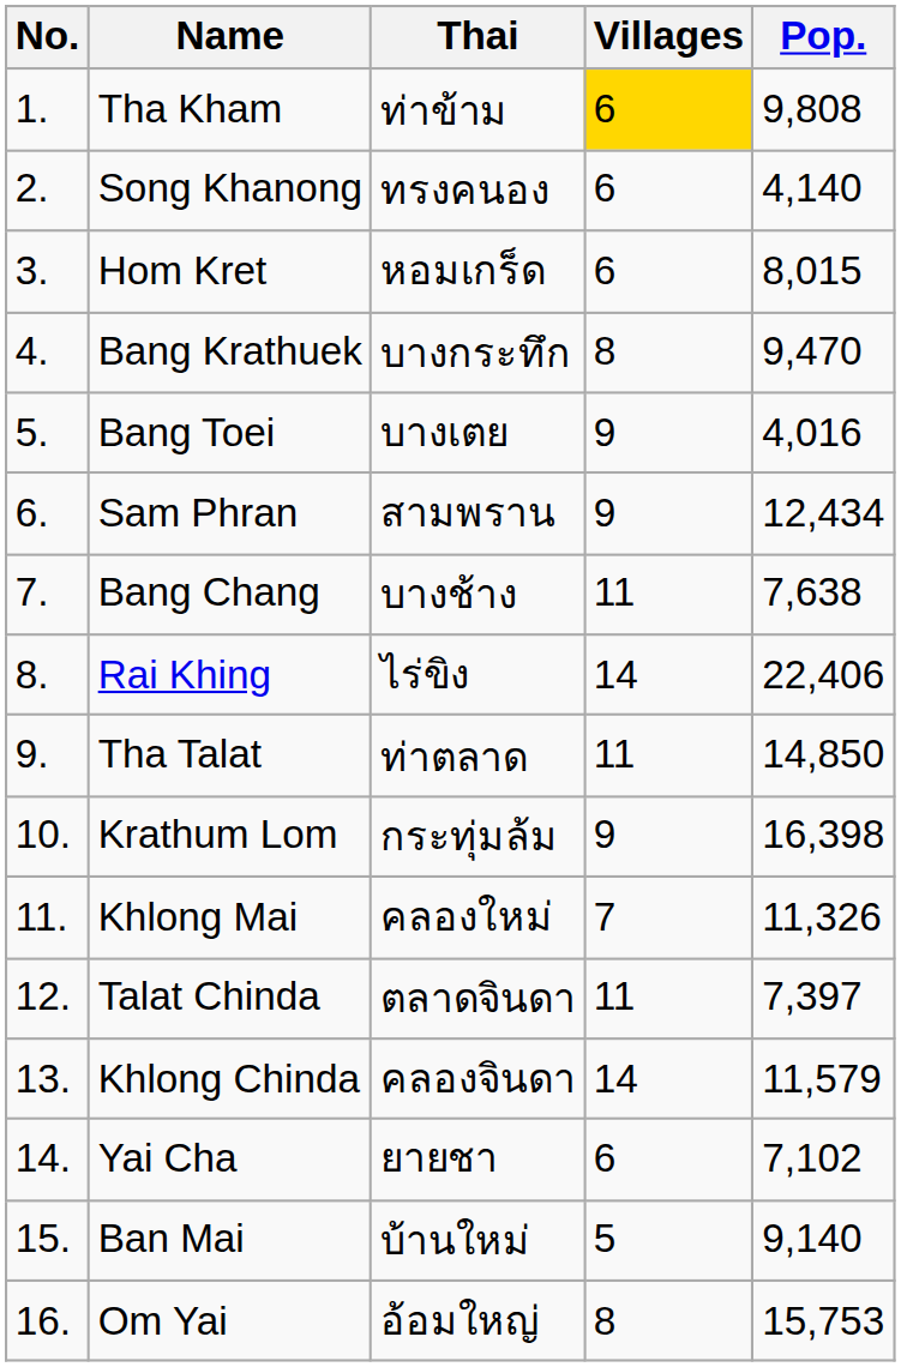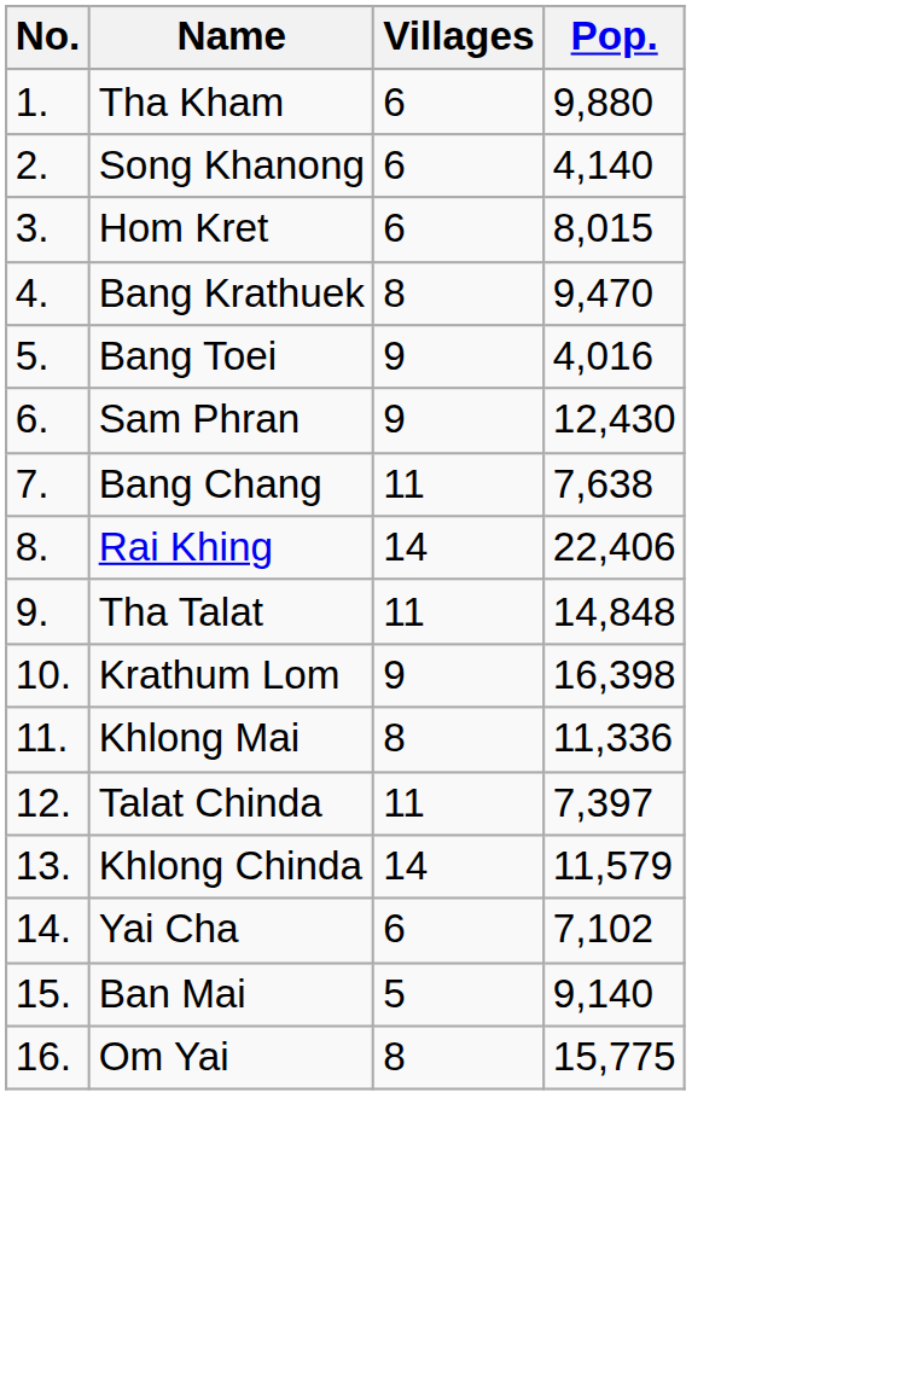 <table class="wikitable sortable">
 <tr>
 <th>No.</th>
 <th>Name</th>
-<th>Thai</th>
 <th>Villages</th>
 <th><a href='#'>Pop.</a></th>
 </tr>
 <tr>
 <td>1.</td>
 <td>Tha Kham</td>
-<td>ท่าข้าม</td>
-<td style="background: gold;">6</td>
-<td>9,808</td>
+<td>6</td>
+<td>9,880</td>
 </tr>
 <tr>
 <td>2.</td>
 <td>Song Khanong</td>
-<td>ทรงคนอง</td>
 <td>6</td>
 <td>4,140</td>
 </tr>
 <tr>
 <td>3.</td>
 <td>Hom Kret</td>
-<td>หอมเกร็ด</td>
 <td>6</td>
 <td>8,015</td>
 </tr>
 <tr>
 <td>4.</td>
 <td>Bang Krathuek</td>
-<td>บางกระทึก</td>
 <td>8</td>
 <td>9,470</td>
 </tr>
 <tr>
 <td>5.</td>
 <td>Bang Toei</td>
-<td>บางเตย</td>
 <td>9</td>
 <td>4,016</td>
 </tr>
 <tr>
 <td>6.</td>
 <td>Sam Phran</td>
-<td>สามพราน</td>
 <td>9</td>
-<td>12,434</td>
+<td>12,430</td>
 </tr>
 <tr>
 <td>7.</td>
 <td>Bang Chang</td>
-<td>บางช้าง</td>
 <td>11</td>
 <td>7,638</td>
 </tr>
 <tr>
 <td>8.</td>
 <td><a href='#'>Rai Khing</a></td>
-<td>ไร่ขิง</td>
 <td>14</td>
 <td>22,406</td>
 </tr>
 <tr>
 <td>9.</td>
 <td>Tha Talat</td>
-<td>ท่าตลาด</td>
 <td>11</td>
-<td>14,850</td>
+<td>14,848</td>
 </tr>
 <tr>
 <td>10.</td>
 <td>Krathum Lom</td>
-<td>กระทุ่มล้ม</td>
 <td>9</td>
 <td>16,398</td>
 </tr>
 <tr>
 <td>11.</td>
 <td>Khlong Mai</td>
-<td>คลองใหม่</td>
-<td>7</td>
-<td>11,326</td>
+<td>8</td>
+<td>11,336</td>
 </tr>
 <tr>
 <td>12.</td>
 <td>Talat Chinda</td>
-<td>ตลาดจินดา</td>
 <td>11</td>
 <td>7,397</td>
 </tr>
 <tr>
 <td>13.</td>
 <td>Khlong Chinda</td>
-<td>คลองจินดา</td>
 <td>14</td>
 <td>11,579</td>
 </tr>
 <tr>
 <td>14.</td>
 <td>Yai Cha</td>
-<td>ยายชา</td>
 <td>6</td>
 <td>7,102</td>
 </tr>
 <tr>
 <td>15.</td>
 <td>Ban Mai</td>
-<td>บ้านใหม่</td>
 <td>5</td>
 <td>9,140</td>
 </tr>
 <tr>
 <td>16.</td>
 <td>Om Yai</td>
-<td>อ้อมใหญ่</td>
 <td>8</td>
-<td>15,753</td>
+<td>15,775</td>
 </tr>
 </table>
